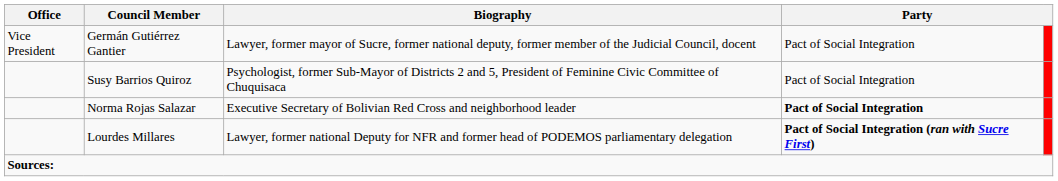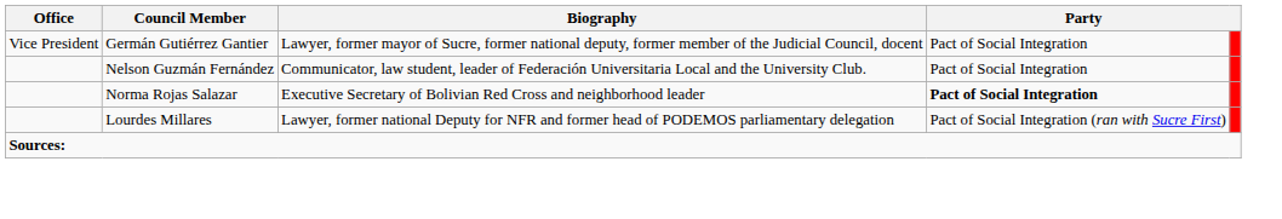 <table class="wikitable sortable" style="font-size: 95%">
 <tr style="background:#E9E9E9;">
 <th><strong>Office</strong></th>
 <th><strong>Council Member</strong></th>
 <th><strong>Biography</strong></th>
 <th colspan="2"><strong>Party</strong></th>
 </tr>
 <tr>
 <td>Vice President</td>
 <td>Germán Gutiérrez Gantier</td>
 <td>Lawyer, former mayor of Sucre, former national deputy, former member of the Judicial Council, docent</td>
 <td>Pact of Social Integration</td>
 <td bgcolor="red"> </td>
 </tr>
 <tr>
 <td></td>
-<td>Susy Barrios Quiroz</td>
-<td>Psychologist, former Sub-Mayor of Districts 2 and 5, President of Feminine Civic Committee of Chuquisaca</td>
+<td>Nelson Guzmán Fernández</td>
+<td>Communicator, law student, leader of Federación Universitaria Local and the University Club.</td>
 <td>Pact of Social Integration</td>
 <td bgcolor="red"> </td>
 </tr>
 <tr>
 <td></td>
 <td>Norma Rojas Salazar</td>
 <td>Executive Secretary of Bolivian Red Cross and neighborhood leader</td>
 <td><strong>Pact of Social Integration</strong></td>
 <td bgcolor="red"> </td>
 </tr>
 <tr>
 <td></td>
 <td>Lourdes Millares</td>
 <td>Lawyer, former national Deputy for NFR and former head of PODEMOS parliamentary delegation</td>
-<td><strong>Pact of Social Integration (<em>ran with <a href='#'>Sucre First</a></em>)</strong></td>
+<td>Pact of Social Integration (<em>ran with <a href='#'>Sucre First</a></em>)</td>
 <td bgcolor="red"> </td>
 </tr>
 <tr>
 <td colspan="5"><strong>Sources:</strong>  </td>
 </tr>
 </table>
